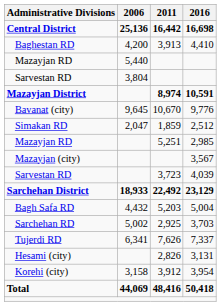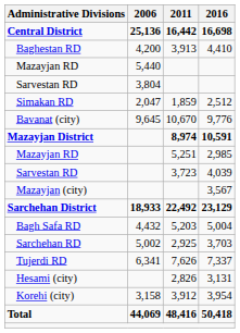 <table class="wikitable">
 <tr>
 <th>Administrative Divisions</th>
 <th>2006</th>
 <th>2011</th>
 <th>2016</th>
 </tr>
 <tr>
 <td><strong><a href='#'>Central District</a></strong></td>
 <td style="text-align: right;"><strong>25,136</strong></td>
 <td style="text-align: right;"><strong>16,442</strong></td>
 <td style="text-align: right;"><strong>16,698</strong></td>
 </tr>
 <tr>
 <td style="padding-left: 1em;"><a href='#'>Baghestan RD</a></td>
 <td style="text-align: right;">4,200</td>
 <td style="text-align: right;">3,913</td>
 <td style="text-align: right;">4,410</td>
 </tr>
 <tr>
 <td style="padding-left: 1em;">Mazayjan RD</td>
 <td style="text-align: right;">5,440</td>
 <td style="text-align: right;"></td>
 <td style="text-align: right;"></td>
 </tr>
 <tr>
 <td style="padding-left: 1em;">Sarvestan RD</td>
 <td style="text-align: right;">3,804</td>
 <td style="text-align: right;"></td>
 <td style="text-align: right;"></td>
 </tr>
 <tr>
-<td><strong><a href='#'>Mazayjan District</a></strong></td>
-<td style="text-align: right;"></td>
-<td style="text-align: right;"><strong>8,974</strong></td>
-<td style="text-align: right;"><strong>10,591</strong></td>
+<td style="padding-left: 1em;"><a href='#'>Simakan RD</a></td>
+<td style="text-align: right;">2,047</td>
+<td style="text-align: right;">1,859</td>
+<td style="text-align: right;">2,512</td>
 </tr>
 <tr>
 <td style="padding-left: 1em;"><a href='#'>Bavanat</a> (city)</td>
 <td style="text-align: right;">9,645</td>
 <td style="text-align: right;">10,670</td>
 <td style="text-align: right;">9,776</td>
 </tr>
 <tr>
-<td style="padding-left: 1em;"><a href='#'>Simakan RD</a></td>
-<td style="text-align: right;">2,047</td>
-<td style="text-align: right;">1,859</td>
-<td style="text-align: right;">2,512</td>
+<td><strong><a href='#'>Mazayjan District</a></strong></td>
+<td style="text-align: right;"></td>
+<td style="text-align: right;"><strong>8,974</strong></td>
+<td style="text-align: right;"><strong>10,591</strong></td>
 </tr>
 <tr>
 <td style="padding-left: 1em;"><a href='#'>Mazayjan RD</a></td>
 <td style="text-align: right;"></td>
 <td style="text-align: right;">5,251</td>
 <td style="text-align: right;">2,985</td>
 </tr>
 <tr>
+<td style="padding-left: 1em;"><a href='#'>Sarvestan RD</a></td>
+<td style="text-align: right;"></td>
+<td style="text-align: right;">3,723</td>
+<td style="text-align: right;">4,039</td>
+</tr>
+<tr>
 <td style="padding-left: 1em;"><a href='#'>Mazayjan</a> (city)</td>
 <td style="text-align: right;"></td>
 <td style="text-align: right;"></td>
 <td style="text-align: right;">3,567</td>
-</tr>
-<tr>
-<td style="padding-left: 1em;"><a href='#'>Sarvestan RD</a></td>
-<td style="text-align: right;"></td>
-<td style="text-align: right;">3,723</td>
-<td style="text-align: right;">4,039</td>
 </tr>
 <tr>
 <td><strong><a href='#'>Sarchehan District</a></strong></td>
 <td style="text-align: right;"><strong>18,933</strong></td>
 <td style="text-align: right;"><strong>22,492</strong></td>
 <td style="text-align: right;"><strong>23,129</strong></td>
 </tr>
 <tr>
 <td style="padding-left: 1em;"><a href='#'>Bagh Safa RD</a></td>
 <td style="text-align: right;">4,432</td>
 <td style="text-align: right;">5,203</td>
 <td style="text-align: right;">5,004</td>
 </tr>
 <tr>
 <td style="padding-left: 1em;"><a href='#'>Sarchehan RD</a></td>
 <td style="text-align: right;">5,002</td>
 <td style="text-align: right;">2,925</td>
 <td style="text-align: right;">3,703</td>
 </tr>
 <tr>
 <td style="padding-left: 1em;"><a href='#'>Tujerdi RD</a></td>
 <td style="text-align: right;">6,341</td>
 <td style="text-align: right;">7,626</td>
 <td style="text-align: right;">7,337</td>
 </tr>
 <tr>
 <td style="padding-left: 1em;"><a href='#'>Hesami</a> (city)</td>
 <td style="text-align: right;"></td>
 <td style="text-align: right;">2,826</td>
 <td style="text-align: right;">3,131</td>
 </tr>
 <tr>
 <td style="padding-left: 1em;"><a href='#'>Korehi</a> (city)</td>
 <td style="text-align: right;">3,158</td>
 <td style="text-align: right;">3,912</td>
 <td style="text-align: right;">3,954</td>
 </tr>
 <tr>
 <td><strong>Total</strong></td>
 <td style="text-align: right;"><strong>44,069</strong></td>
 <td style="text-align: right;"><strong>48,416</strong></td>
 <td style="text-align: right;"><strong>50,418</strong></td>
 </tr>
 <tr>
 <td colspan=4></td>
 </tr>
 </table>
